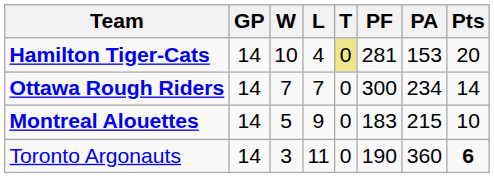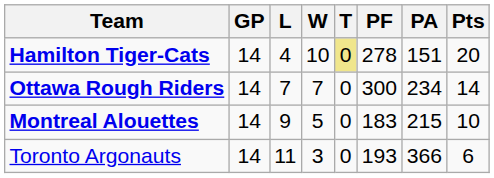 <table class="wikitable" style="float:left; margin-right:1em">
 <tr>
 <th>Team</th>
 <th>GP</th>
+<th>L</th>
 <th>W</th>
-<th>L</th>
 <th>T</th>
 <th>PF</th>
 <th>PA</th>
 <th>Pts</th>
 </tr>
 <tr align="center">
 <td align="left"><strong><a href='#'>Hamilton Tiger-Cats</a></strong></td>
 <td>14</td>
+<td>4</td>
 <td>10</td>
-<td>4</td>
 <td style="background: khaki;">0</td>
-<td>281</td>
-<td>153</td>
+<td>278</td>
+<td>151</td>
 <td>20</td>
 </tr>
 <tr align="center">
 <td align="left"><strong><a href='#'>Ottawa Rough Riders</a></strong></td>
 <td>14</td>
 <td>7</td>
 <td>7</td>
 <td>0</td>
 <td>300</td>
 <td>234</td>
 <td>14</td>
 </tr>
 <tr align="center">
 <td align="left"><strong><a href='#'>Montreal Alouettes</a></strong></td>
 <td>14</td>
+<td>9</td>
 <td>5</td>
-<td>9</td>
 <td>0</td>
 <td>183</td>
 <td>215</td>
 <td>10</td>
 </tr>
 <tr align="center">
 <td align="left"><a href='#'>Toronto Argonauts</a></td>
 <td>14</td>
+<td>11</td>
 <td>3</td>
-<td>11</td>
 <td>0</td>
-<td>190</td>
-<td>360</td>
-<td><strong>6</strong></td>
+<td>193</td>
+<td>366</td>
+<td>6</td>
 </tr>
 </table>
